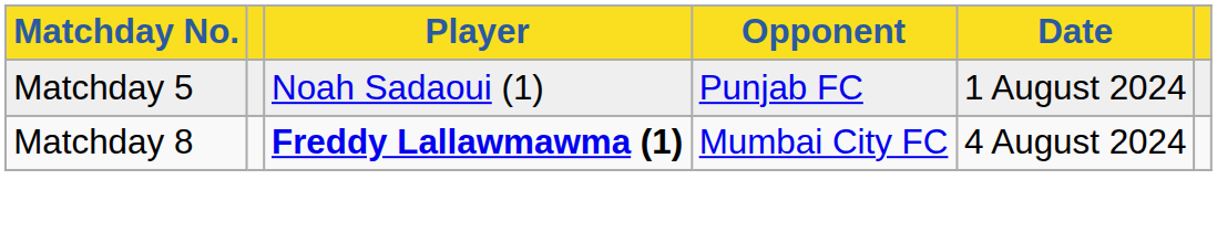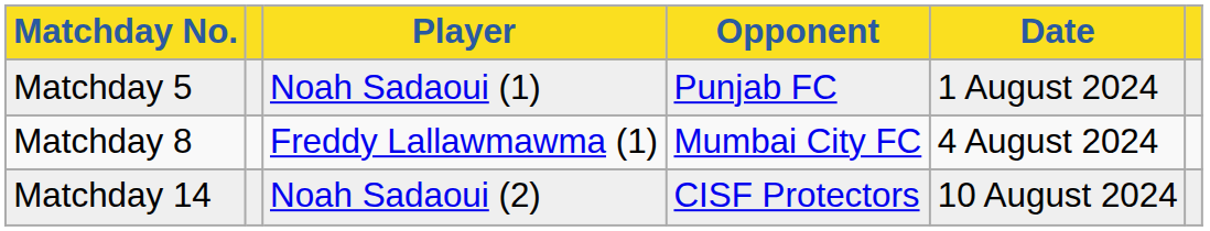 <table class="wikitable" style="text-align:center">
 <tr>
 <th style="background:#FADF20; color:#2A5AA1; text-align:center;">Matchday No.</th>
 <th style="background:#FADF20; color:#2A5AA1; text-align:center;"></th>
 <th style="background:#FADF20; color:#2A5AA1; text-align:center;">Player</th>
 <th style="background:#FADF20; color:#2A5AA1; text-align:center;">Opponent</th>
 <th style="background:#FADF20; color:#2A5AA1; text-align:center;">Date</th>
 <th style="background:#FADF20; color:#2A5AA1; text-align:center;"></th>
 </tr>
 <tr bgcolor="#EFEFEF">
 <td style="text-align:left;">Matchday 5</td>
 <td></td>
 <td style="text-align:left;"><a href='#'>Noah Sadaoui</a> (1)</td>
 <td style="text-align:left;"> <a href='#'>Punjab FC</a></td>
 <td style="text-align:left;">1 August 2024</td>
 <td></td>
 </tr>
 <tr>
 <td style="text-align:left;">Matchday 8</td>
 <td></td>
-<td style="text-align:left;"><strong><a href='#'>Freddy Lallawmawma</a> (1)</strong></td>
+<td style="text-align:left;"><a href='#'>Freddy Lallawmawma</a> (1)</td>
 <td style="text-align:left;"> <a href='#'>Mumbai City FC</a></td>
 <td style="text-align:left;">4 August 2024</td>
 <td></td>
 </tr>
+<tr bgcolor="#EFEFEF">
+<td style="text-align:left;">Matchday 14</td>
+<td></td>
+<td style="text-align:left;"><a href='#'>Noah Sadaoui</a> (2)</td>
+<td style="text-align:left;"> <a href='#'>CISF Protectors</a></td>
+<td style="text-align:left;">10 August 2024</td>
+<td></td>
+</tr>
 </table>
